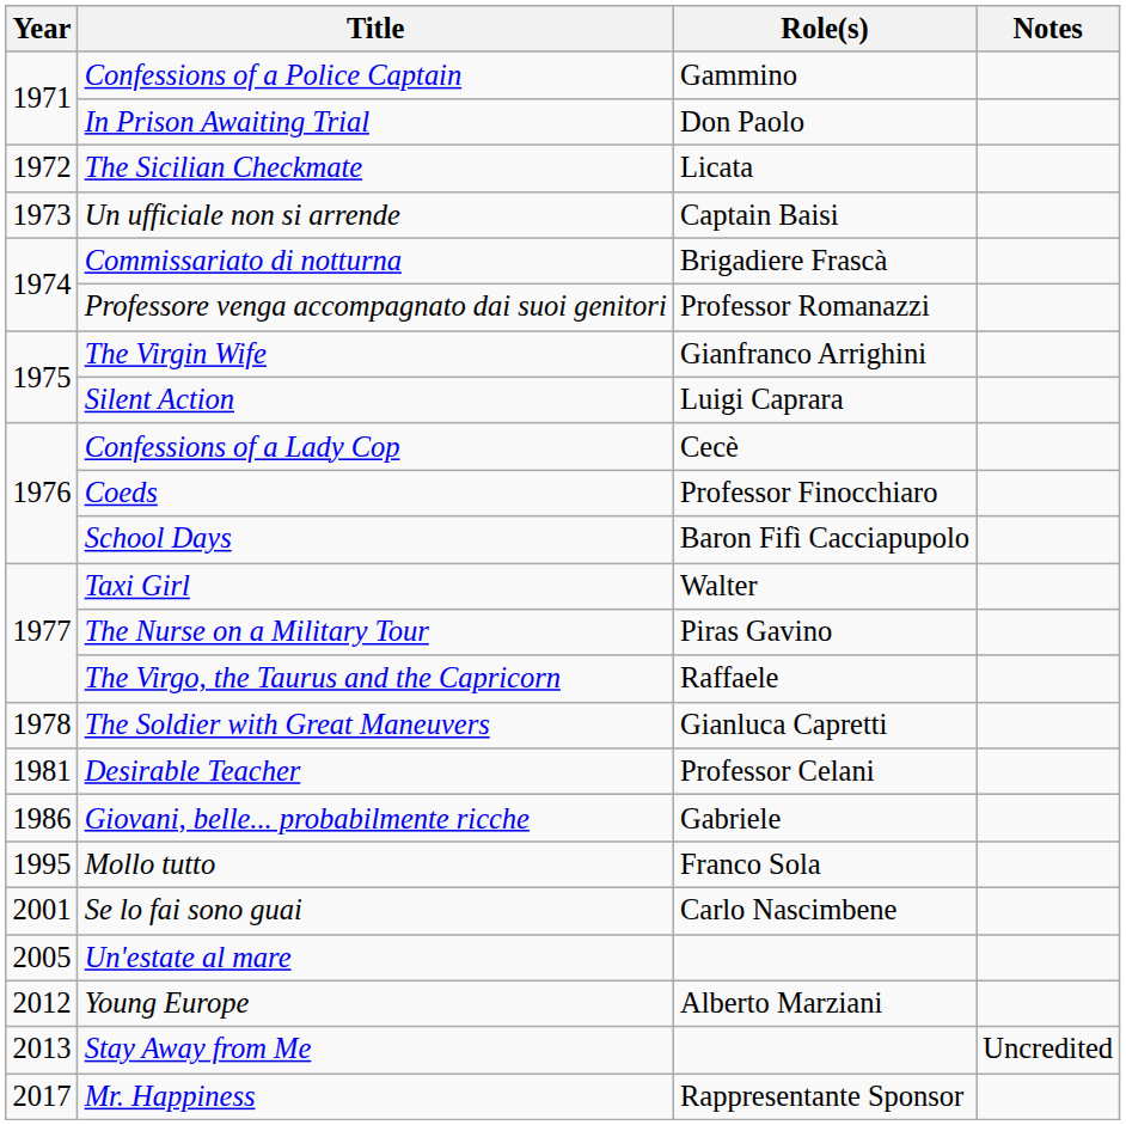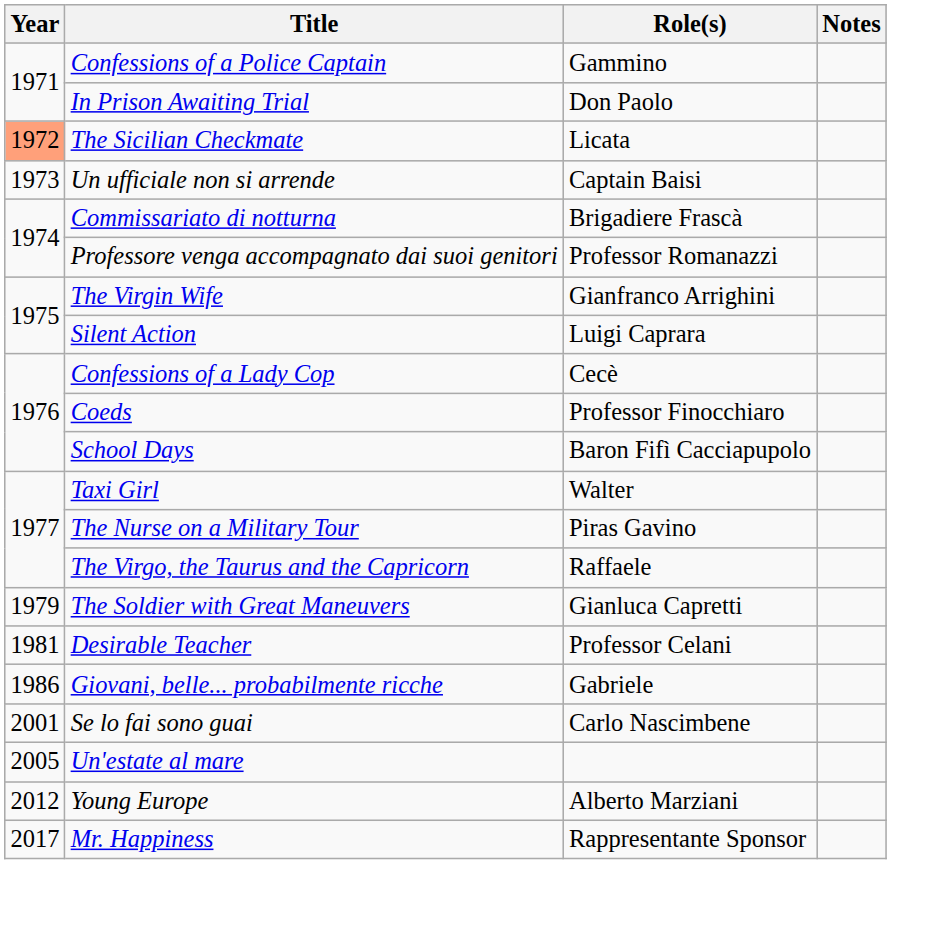 <table class="wikitable plainrowheaders sortable">
 <tr>
 <th scope="col">Year</th>
 <th scope="col">Title</th>
 <th scope="col">Role(s)</th>
 <th scope="col" class="unsortable">Notes</th>
 </tr>
 <tr>
 <td rowspan=2>1971</td>
 <td><em><a href='#'>Confessions of a Police Captain</a></em></td>
 <td>Gammino</td>
 <td></td>
 </tr>
 <tr>
 <td><em><a href='#'>In Prison Awaiting Trial</a></em></td>
 <td>Don Paolo</td>
 <td></td>
 </tr>
 <tr>
-<td>1972</td>
+<td style="background: lightsalmon;">1972</td>
 <td><em><a href='#'>The Sicilian Checkmate</a></em></td>
 <td>Licata</td>
 <td></td>
 </tr>
 <tr>
 <td>1973</td>
 <td><em>Un ufficiale non si arrende</em></td>
 <td>Captain Baisi</td>
 <td></td>
 </tr>
 <tr>
 <td rowspan=2>1974</td>
 <td><em><a href='#'>Commissariato di notturna</a></em></td>
 <td>Brigadiere Frascà</td>
 <td></td>
 </tr>
 <tr>
 <td><em>Professore venga accompagnato dai suoi genitori</em></td>
 <td>Professor Romanazzi</td>
 <td></td>
 </tr>
 <tr>
 <td rowspan=2>1975</td>
 <td><em><a href='#'>The Virgin Wife</a></em></td>
 <td>Gianfranco Arrighini</td>
 <td></td>
 </tr>
 <tr>
 <td><em><a href='#'>Silent Action</a></em></td>
 <td>Luigi Caprara</td>
 <td></td>
 </tr>
 <tr>
 <td rowspan=3>1976</td>
 <td><em><a href='#'>Confessions of a Lady Cop</a></em></td>
 <td>Cecè</td>
 <td></td>
 </tr>
 <tr>
 <td><em><a href='#'>Coeds</a></em></td>
 <td>Professor Finocchiaro</td>
 <td></td>
 </tr>
 <tr>
 <td><em><a href='#'>School Days</a></em></td>
 <td>Baron Fifì Cacciapupolo</td>
 <td></td>
 </tr>
 <tr>
 <td rowspan=3>1977</td>
 <td><em><a href='#'>Taxi Girl</a></em></td>
 <td>Walter</td>
 <td></td>
 </tr>
 <tr>
 <td><em><a href='#'>The Nurse on a Military Tour</a></em></td>
 <td>Piras Gavino</td>
 <td></td>
 </tr>
 <tr>
 <td><em><a href='#'>The Virgo, the Taurus and the Capricorn</a></em></td>
 <td>Raffaele</td>
 <td></td>
 </tr>
 <tr>
-<td>1978</td>
+<td>1979</td>
 <td><em><a href='#'>The Soldier with Great Maneuvers</a></em></td>
 <td>Gianluca Capretti</td>
 <td></td>
 </tr>
 <tr>
 <td>1981</td>
 <td><em><a href='#'>Desirable Teacher</a></em></td>
 <td>Professor Celani</td>
 <td></td>
 </tr>
 <tr>
 <td>1986</td>
 <td><em><a href='#'>Giovani, belle... probabilmente ricche</a></em></td>
 <td>Gabriele</td>
-<td></td>
-</tr>
-<tr>
-<td>1995</td>
-<td><em>Mollo tutto</em></td>
-<td>Franco Sola</td>
 <td></td>
 </tr>
 <tr>
 <td>2001</td>
 <td><em>Se lo fai sono guai</em></td>
 <td>Carlo Nascimbene</td>
 <td></td>
 </tr>
 <tr>
 <td>2005</td>
 <td><em><a href='#'>Un'estate al mare</a></em></td>
 <td></td>
 <td></td>
 </tr>
 <tr>
 <td>2012</td>
 <td><em>Young Europe</em></td>
 <td>Alberto Marziani</td>
 <td></td>
 </tr>
 <tr>
-<td>2013</td>
-<td><em><a href='#'>Stay Away from Me</a></em></td>
-<td></td>
-<td>Uncredited</td>
-</tr>
-<tr>
 <td>2017</td>
 <td><em><a href='#'>Mr. Happiness</a></em></td>
 <td>Rappresentante Sponsor</td>
 <td></td>
 </tr>
 </table>
